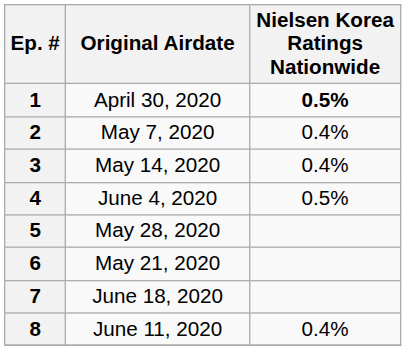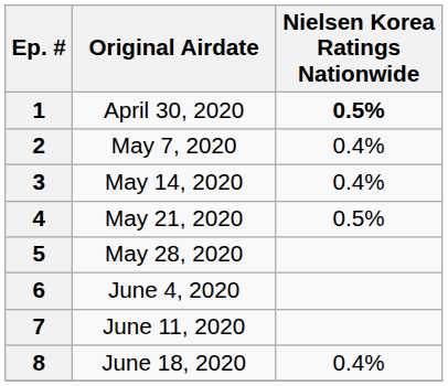 <table class="wikitable" style="text-align:center">
 <tr>
 <th rowspan=1 style="width:40px">Ep. #</th>
 <th style="width:135px">Original Airdate</th>
 <th width="110">Nielsen Korea Ratings Nationwide</th>
 </tr>
 <tr>
 <th>1</th>
 <td>April 30, 2020</td>
 <td><strong>0.5%</strong></td>
 </tr>
 <tr>
 <th>2</th>
 <td>May 7, 2020</td>
 <td>0.4%</td>
 </tr>
 <tr>
 <th>3</th>
 <td>May 14, 2020</td>
 <td>0.4%</td>
 </tr>
 <tr>
 <th>4</th>
-<td>June 4, 2020</td>
+<td>May 21, 2020</td>
 <td>0.5%</td>
 </tr>
 <tr>
 <th>5</th>
 <td>May 28, 2020</td>
 <td></td>
 </tr>
 <tr>
 <th>6</th>
-<td>May 21, 2020</td>
+<td>June 4, 2020</td>
 <td></td>
 </tr>
 <tr>
 <th>7</th>
-<td>June 18, 2020</td>
+<td>June 11, 2020</td>
 <td></td>
 </tr>
 <tr>
 <th>8</th>
-<td>June 11, 2020</td>
+<td>June 18, 2020</td>
 <td>0.4%</td>
 </tr>
 <tr>
 </tr>
 </table>
